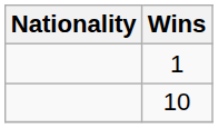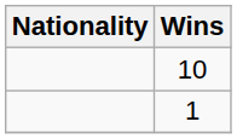 <table class="wikitable sortable">
 <tr>
 <th>Nationality</th>
 <th>Wins</th>
 </tr>
 <tr>
 <td></td>
-<td align="center">1</td>
+<td align="center">10</td>
 </tr>
 <tr>
 <td></td>
-<td align="center">10</td>
+<td align="center">1</td>
 </tr>
 <tr>
 </tr>
 </table>
